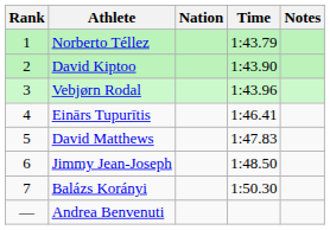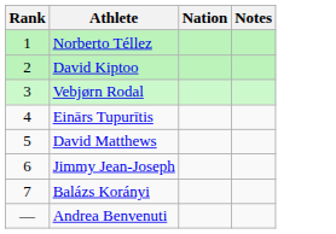 <table class="wikitable sortable" style="text-align:center">
 <tr>
 <th>Rank</th>
 <th>Athlete</th>
 <th>Nation</th>
-<th>Time</th>
 <th>Notes</th>
 </tr>
 <tr bgcolor=bbf3bb>
 <td>1</td>
 <td align=left><a href='#'>Norberto Téllez</a></td>
 <td align=left></td>
-<td>1:43.79</td>
 <td></td>
 </tr>
 <tr bgcolor=bbf3bb>
 <td>2</td>
 <td align=left><a href='#'>David Kiptoo</a></td>
 <td align=left></td>
-<td>1:43.90</td>
 <td></td>
 </tr>
 <tr bgcolor=ccf9cc>
 <td>3</td>
 <td align=left><a href='#'>Vebjørn Rodal</a></td>
 <td align=left></td>
-<td>1:43.96</td>
 <td></td>
 </tr>
 <tr>
 <td>4</td>
 <td align=left><a href='#'>Einārs Tupurītis</a></td>
 <td align=left></td>
-<td>1:46.41</td>
 <td></td>
 </tr>
 <tr>
 <td>5</td>
 <td align=left><a href='#'>David Matthews</a></td>
 <td align=left></td>
-<td>1:47.83</td>
 <td></td>
 </tr>
 <tr>
 <td>6</td>
 <td align=left><a href='#'>Jimmy Jean-Joseph</a></td>
 <td align=left></td>
-<td>1:48.50</td>
 <td></td>
 </tr>
 <tr>
 <td>7</td>
 <td align=left><a href='#'>Balázs Korányi</a></td>
 <td align=left></td>
-<td>1:50.30</td>
 <td></td>
 </tr>
 <tr>
 <td data-sort-value=8>—</td>
 <td align=left><a href='#'>Andrea Benvenuti</a></td>
 <td align=left></td>
 <td></td>
-<td></td>
 </tr>
 </table>
